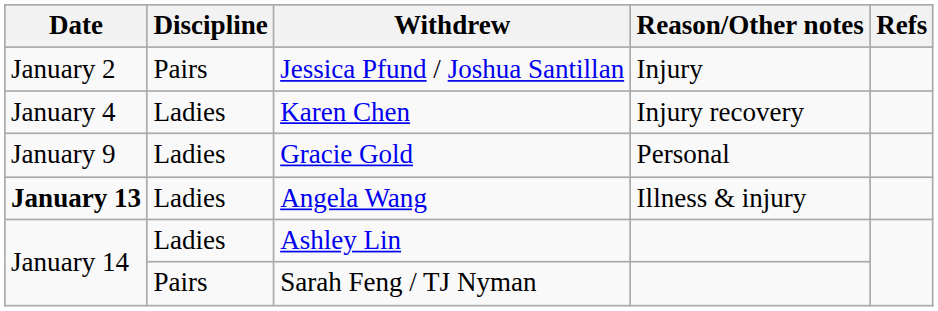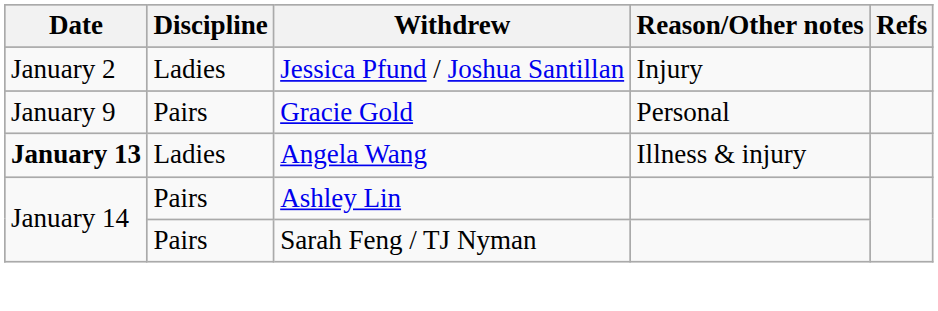 <table class="wikitable sortable">
 <tr>
 <th>Date</th>
 <th>Discipline</th>
 <th>Withdrew</th>
 <th>Reason/Other notes</th>
 <th>Refs</th>
 </tr>
 <tr>
 <td>January 2</td>
-<td>Pairs</td>
+<td>Ladies</td>
 <td><a href='#'>Jessica Pfund</a> / <a href='#'>Joshua Santillan</a></td>
 <td>Injury</td>
 <td></td>
 </tr>
 <tr>
-<td>January 4</td>
-<td>Ladies</td>
-<td><a href='#'>Karen Chen</a></td>
-<td>Injury recovery</td>
-<td></td>
-</tr>
-<tr>
 <td>January 9</td>
-<td>Ladies</td>
+<td>Pairs</td>
 <td><a href='#'>Gracie Gold</a></td>
 <td>Personal</td>
 <td></td>
 </tr>
 <tr>
 <td><strong>January 13</strong></td>
 <td>Ladies</td>
 <td><a href='#'>Angela Wang</a></td>
 <td>Illness & injury</td>
 <td></td>
 </tr>
 <tr>
 <td rowspan=2>January 14</td>
-<td>Ladies</td>
+<td>Pairs</td>
 <td><a href='#'>Ashley Lin</a></td>
 <td></td>
 <td rowspan=2></td>
 </tr>
 <tr>
 <td>Pairs</td>
 <td>Sarah Feng / TJ Nyman</td>
 <td></td>
 </tr>
 </table>
